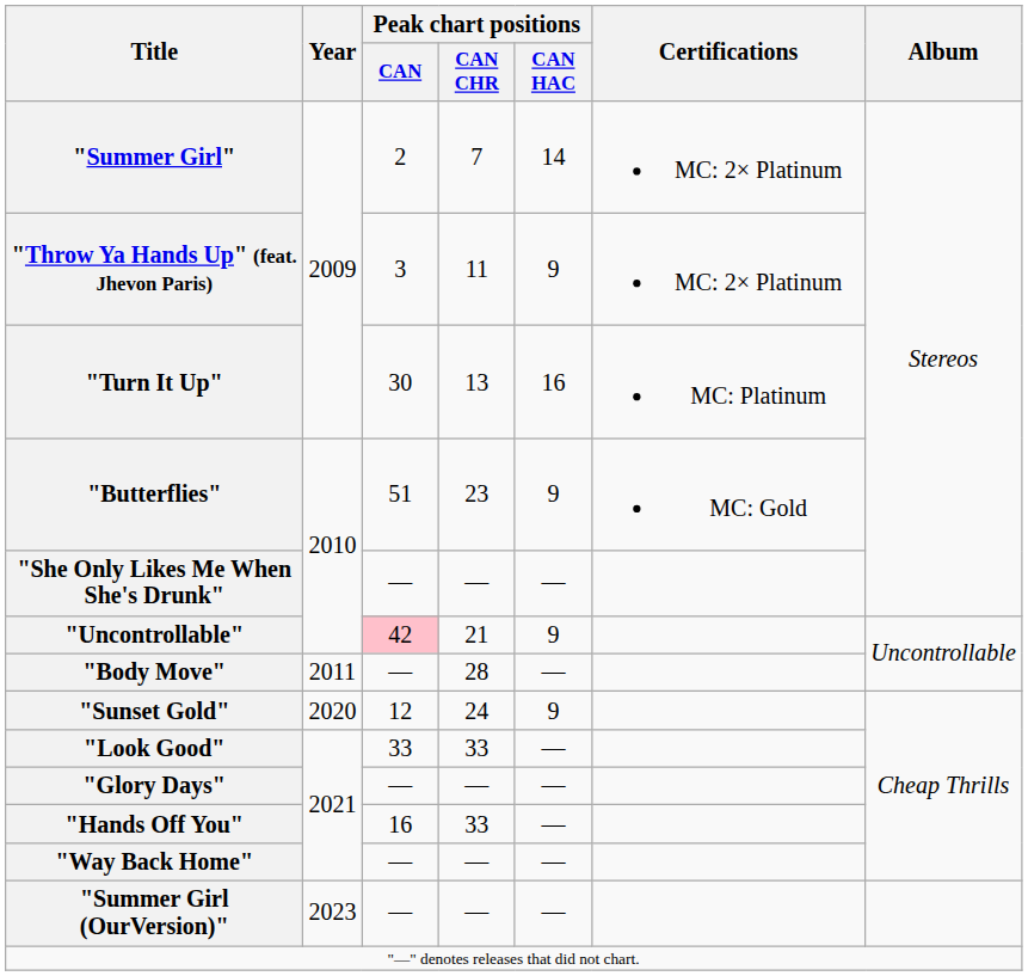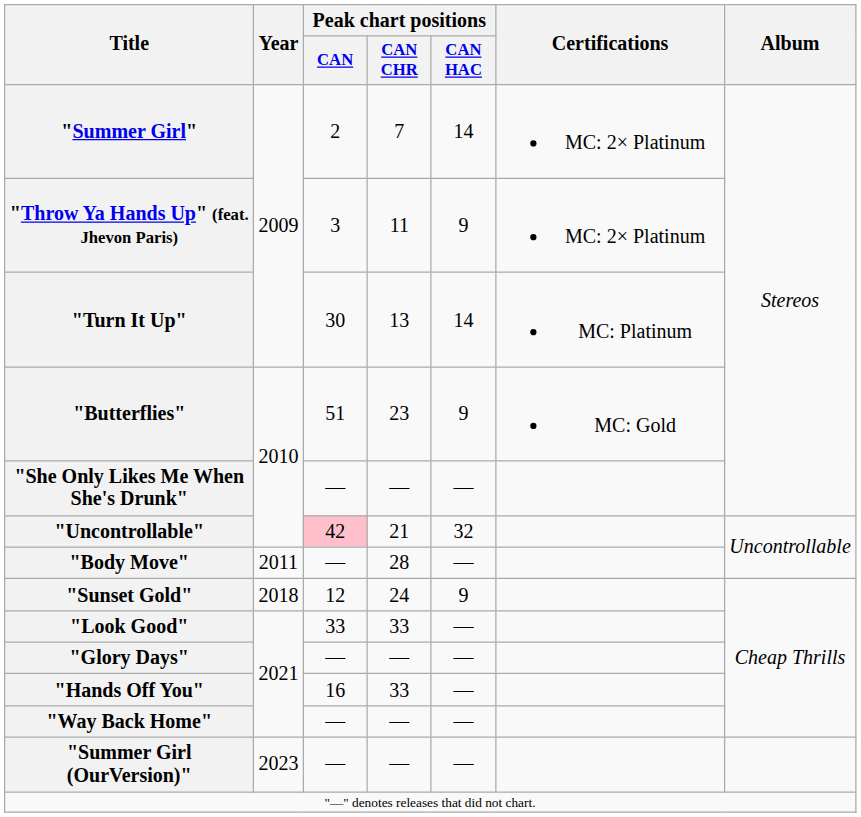 <table class="wikitable plainrowheaders" style="text-align:center;">
 <tr>
 <th scope="col" rowspan="2" style="width:12em;">Title</th>
 <th scope="col" rowspan="2">Year</th>
 <th scope="col" colspan="3">Peak chart positions</th>
 <th scope="col" rowspan="2" style="width:11em;">Certifications</th>
 <th rowspan="2">Album<br></th>
 </tr>
 <tr style="font-size:smaller;">
 <th style="width:45px;"><a href='#'>CAN</a><br></th>
 <th style="width:45px;"><a href='#'>CAN<br>CHR</a><br></th>
 <th style="width:45px;"><a href='#'>CAN<br>HAC</a><br></th>
 </tr>
 <tr>
 <th scope="row">"<a href='#'>Summer Girl</a>"</th>
 <td rowspan="3">2009</td>
 <td>2</td>
 <td>7</td>
 <td>14</td>
 <td><br><ul><li>MC: 2× Platinum</li></ul></td>
 <td rowspan="5"><em>Stereos</em></td>
 </tr>
 <tr>
 <th scope="row">"<a href='#'>Throw Ya Hands Up</a>" <small>(feat. Jhevon Paris)</small></th>
 <td>3</td>
 <td>11</td>
 <td>9</td>
 <td><br><ul><li>MC: 2× Platinum</li></ul></td>
 </tr>
 <tr>
 <th scope="row">"Turn It Up"</th>
 <td>30</td>
 <td>13</td>
-<td>16</td>
+<td>14</td>
 <td><br><ul><li>MC: Platinum</li></ul></td>
 </tr>
 <tr>
 <th scope="row">"Butterflies"</th>
 <td rowspan="3">2010</td>
 <td>51</td>
 <td>23</td>
 <td>9</td>
 <td><br><ul><li>MC: Gold</li></ul></td>
 </tr>
 <tr>
 <th scope="row">"She Only Likes Me When She's Drunk"</th>
 <td>—</td>
 <td>—</td>
 <td>—</td>
 <td></td>
 </tr>
 <tr>
 <th scope="row">"Uncontrollable"</th>
 <td style="background: pink;">42</td>
 <td>21</td>
-<td>9</td>
+<td>32</td>
 <td></td>
 <td rowspan="2"><em>Uncontrollable</em></td>
 </tr>
 <tr>
 <th scope="row">"Body Move"</th>
 <td>2011</td>
 <td>—</td>
 <td>28</td>
 <td>—</td>
 <td></td>
 </tr>
 <tr>
 <th scope="row">"Sunset Gold"</th>
-<td>2020</td>
+<td>2018</td>
 <td>12</td>
 <td>24</td>
 <td>9</td>
 <td></td>
 <td rowspan="5"><em>Cheap Thrills</em></td>
 </tr>
 <tr>
 <th scope="row">"Look Good"</th>
 <td rowspan="4">2021</td>
 <td>33</td>
 <td>33</td>
 <td>—</td>
 <td></td>
 </tr>
 <tr>
 <th scope="row">"Glory Days"</th>
 <td>—</td>
 <td>—</td>
 <td>—</td>
 <td></td>
 </tr>
 <tr>
 <th scope="row">"Hands Off You"</th>
 <td>16</td>
 <td>33</td>
 <td>—</td>
 <td></td>
 </tr>
 <tr>
 <th scope="row">"Way Back Home"</th>
 <td>—</td>
 <td>—</td>
 <td>—</td>
 <td></td>
 </tr>
 <tr>
 <th scope="row">"Summer Girl (OurVersion)"</th>
 <td>2023</td>
 <td>—</td>
 <td>—</td>
 <td>—</td>
 <td></td>
 </tr>
 <tr>
 <td colspan="10" style="font-size:8pt">"—" denotes releases that did not chart.</td>
 </tr>
 </table>
